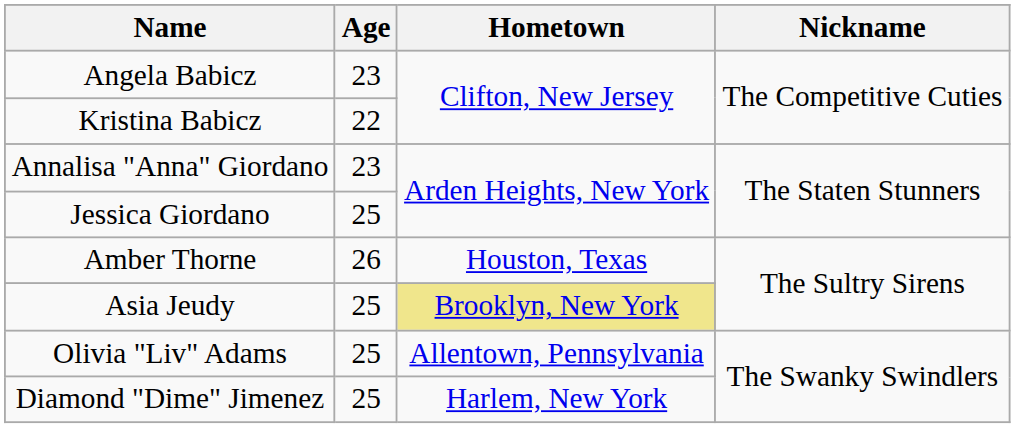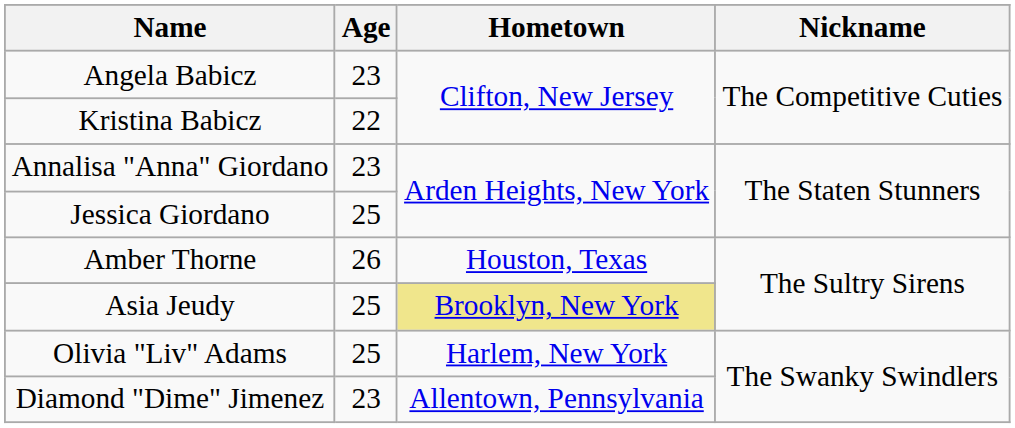 <table class="wikitable sortable plainrowheaders" style="text-align:center;">
 <tr>
 <th scope="col">Name</th>
 <th scope="col">Age</th>
 <th scope="col">Hometown</th>
 <th scope="col">Nickname</th>
 </tr>
 <tr>
 <td scope="row">Angela Babicz</td>
 <td>23</td>
 <td rowspan="2"><a href='#'>Clifton, New Jersey</a></td>
 <td rowspan="2">The Competitive Cuties</td>
 </tr>
 <tr>
 <td scope="row">Kristina Babicz</td>
 <td>22</td>
 </tr>
 <tr>
 <td scope="row">Annalisa "Anna" Giordano</td>
 <td>23</td>
 <td rowspan="2"><a href='#'>Arden Heights, New York</a></td>
 <td rowspan="2">The Staten Stunners</td>
 </tr>
 <tr>
 <td scope="row">Jessica Giordano</td>
 <td>25</td>
 </tr>
 <tr>
 <td scope="row">Amber Thorne</td>
 <td>26</td>
 <td><a href='#'>Houston, Texas</a></td>
 <td rowspan="2">The Sultry Sirens</td>
 </tr>
 <tr>
 <td scope="row">Asia Jeudy</td>
 <td>25</td>
 <td style="background: khaki;"><a href='#'>Brooklyn, New York</a></td>
 </tr>
 <tr>
 <td scope="row">Olivia "Liv" Adams</td>
 <td>25</td>
-<td><a href='#'>Allentown, Pennsylvania</a></td>
+<td><a href='#'>Harlem, New York</a></td>
 <td rowspan="2">The Swanky Swindlers</td>
 </tr>
 <tr>
 <td scope="row">Diamond "Dime" Jimenez</td>
-<td>25</td>
-<td><a href='#'>Harlem, New York</a></td>
+<td>23</td>
+<td><a href='#'>Allentown, Pennsylvania</a></td>
 </tr>
 </table>
